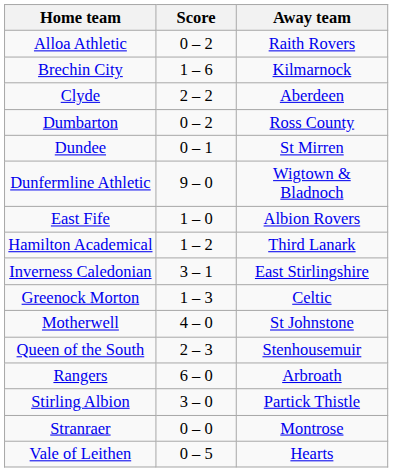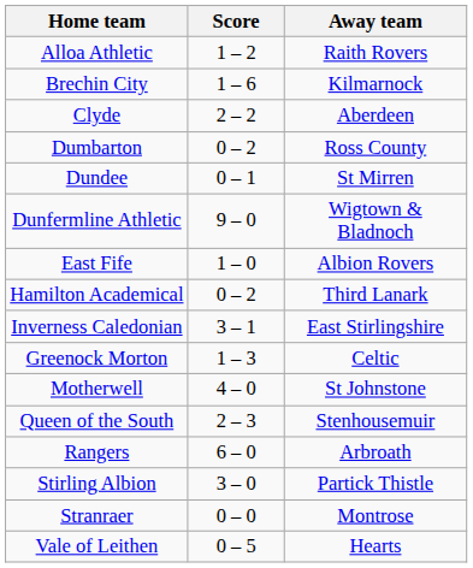 <table class="wikitable" style="text-align: center">
 <tr>
 <th width=140>Home team</th>
 <th width=70>Score</th>
 <th width=140>Away team</th>
 </tr>
 <tr>
 <td><a href='#'>Alloa Athletic</a></td>
-<td>0 – 2</td>
+<td>1 – 2</td>
 <td><a href='#'>Raith Rovers</a></td>
 </tr>
 <tr>
 <td><a href='#'>Brechin City</a></td>
 <td>1 – 6</td>
 <td><a href='#'>Kilmarnock</a></td>
 </tr>
 <tr>
 <td><a href='#'>Clyde</a></td>
 <td>2 – 2</td>
 <td><a href='#'>Aberdeen</a></td>
 </tr>
 <tr>
 <td><a href='#'>Dumbarton</a></td>
 <td>0 – 2</td>
 <td><a href='#'>Ross County</a></td>
 </tr>
 <tr>
 <td><a href='#'>Dundee</a></td>
 <td>0 – 1</td>
 <td><a href='#'>St Mirren</a></td>
 </tr>
 <tr>
 <td><a href='#'>Dunfermline Athletic</a></td>
 <td>9 – 0</td>
 <td><a href='#'>Wigtown & Bladnoch</a></td>
 </tr>
 <tr>
 <td><a href='#'>East Fife</a></td>
 <td>1 – 0</td>
 <td><a href='#'>Albion Rovers</a></td>
 </tr>
 <tr>
 <td><a href='#'>Hamilton Academical</a></td>
-<td>1 – 2</td>
+<td>0 – 2</td>
 <td><a href='#'>Third Lanark</a></td>
 </tr>
 <tr>
 <td><a href='#'>Inverness Caledonian</a></td>
 <td>3 – 1</td>
 <td><a href='#'>East Stirlingshire</a></td>
 </tr>
 <tr>
 <td><a href='#'>Greenock Morton</a></td>
 <td>1 – 3</td>
 <td><a href='#'>Celtic</a></td>
 </tr>
 <tr>
 <td><a href='#'>Motherwell</a></td>
 <td>4 – 0</td>
 <td><a href='#'>St Johnstone</a></td>
 </tr>
 <tr>
 <td><a href='#'>Queen of the South</a></td>
 <td>2 – 3</td>
 <td><a href='#'>Stenhousemuir</a></td>
 </tr>
 <tr>
 <td><a href='#'>Rangers</a></td>
 <td>6 – 0</td>
 <td><a href='#'>Arbroath</a></td>
 </tr>
 <tr>
 <td><a href='#'>Stirling Albion</a></td>
 <td>3 – 0</td>
 <td><a href='#'>Partick Thistle</a></td>
 </tr>
 <tr>
 <td><a href='#'>Stranraer</a></td>
 <td>0 – 0</td>
 <td><a href='#'>Montrose</a></td>
 </tr>
 <tr>
 <td><a href='#'>Vale of Leithen</a></td>
 <td>0 – 5</td>
 <td><a href='#'>Hearts</a></td>
 </tr>
 </table>
